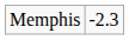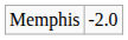 <table class="wikitable" style="border: none;">
 <tr align="center">
 </tr>
 <tr align="center">
 <td>Memphis</td>
-<td>-2.3</td>
+<td>-2.0</td>
 </tr>
 </table>
